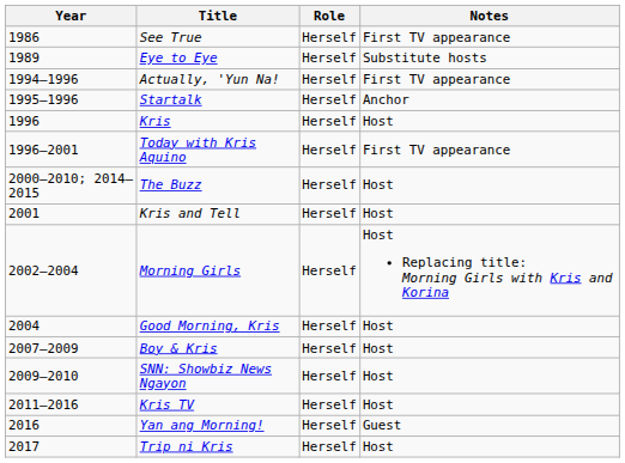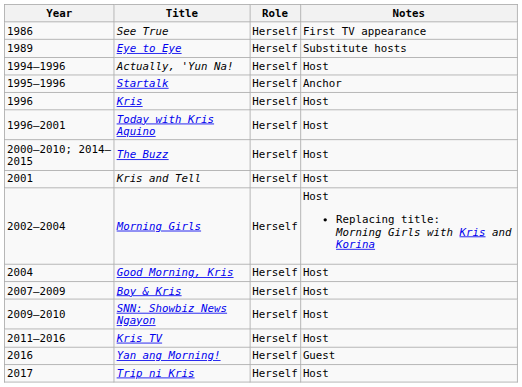 <table class="wikitable" style="width:70%;">
 <tr>
 <th>Year</th>
 <th>Title</th>
 <th>Role</th>
 <th>Notes</th>
 </tr>
 <tr>
 <td>1986</td>
 <td><em>See True</em></td>
 <td>Herself</td>
 <td>First TV appearance</td>
 </tr>
 <tr>
 <td>1989</td>
 <td><em><a href='#'>Eye to Eye</a></em></td>
 <td>Herself</td>
 <td>Substitute hosts</td>
 </tr>
 <tr>
 <td>1994–1996</td>
 <td><em>Actually, 'Yun Na!</em></td>
 <td>Herself</td>
-<td>First TV appearance</td>
+<td>Host</td>
 </tr>
 <tr>
 <td>1995–1996</td>
 <td><em><a href='#'>Startalk</a></em></td>
 <td>Herself</td>
 <td>Anchor</td>
 </tr>
 <tr>
 <td>1996</td>
 <td><em><a href='#'>Kris</a></em></td>
 <td>Herself</td>
 <td>Host</td>
 </tr>
 <tr>
 <td>1996–2001</td>
 <td><em><a href='#'>Today with Kris Aquino</a></em></td>
 <td>Herself</td>
-<td>First TV appearance</td>
+<td>Host</td>
 </tr>
 <tr>
 <td>2000–2010; 2014–2015</td>
 <td><em><a href='#'>The Buzz</a></em> </td>
 <td>Herself</td>
 <td>Host</td>
 </tr>
 <tr>
 <td>2001</td>
 <td><em>Kris and Tell</em></td>
 <td>Herself</td>
 <td>Host</td>
 </tr>
 <tr>
 <td>2002–2004</td>
 <td><em><a href='#'>Morning Girls</a></em></td>
 <td>Herself</td>
 <td>Host<br><ul><li>Replacing title:<br><em>Morning Girls with <a href='#'>Kris</a> and <a href='#'>Korina</a></em></li></ul></td>
 </tr>
 <tr>
 <td>2004</td>
 <td><em><a href='#'>Good Morning, Kris</a></em></td>
 <td>Herself</td>
 <td>Host</td>
 </tr>
 <tr>
 <td>2007–2009</td>
 <td><em><a href='#'>Boy & Kris</a></em></td>
 <td>Herself</td>
 <td>Host</td>
 </tr>
 <tr>
 <td>2009–2010</td>
 <td><em><a href='#'>SNN: Showbiz News Ngayon</a></em></td>
 <td>Herself</td>
 <td>Host</td>
 </tr>
 <tr>
 <td>2011–2016</td>
 <td><em><a href='#'>Kris TV</a></em> </td>
 <td>Herself</td>
 <td>Host</td>
 </tr>
 <tr>
 <td>2016</td>
 <td><em><a href='#'>Yan ang Morning!</a></em></td>
 <td>Herself</td>
 <td>Guest</td>
 </tr>
 <tr>
 <td>2017</td>
 <td><em><a href='#'>Trip ni Kris</a></em></td>
 <td>Herself</td>
 <td>Host</td>
 </tr>
 </table>
